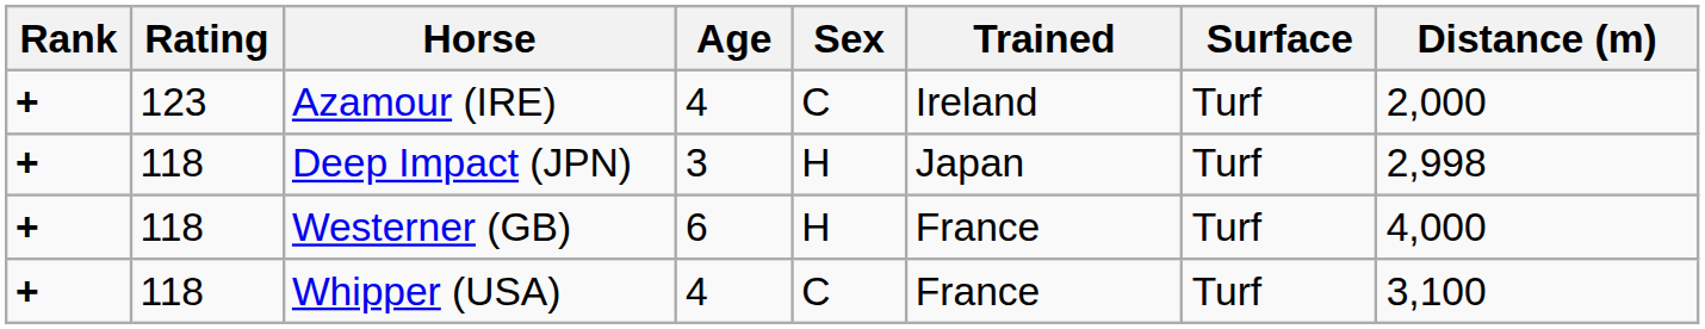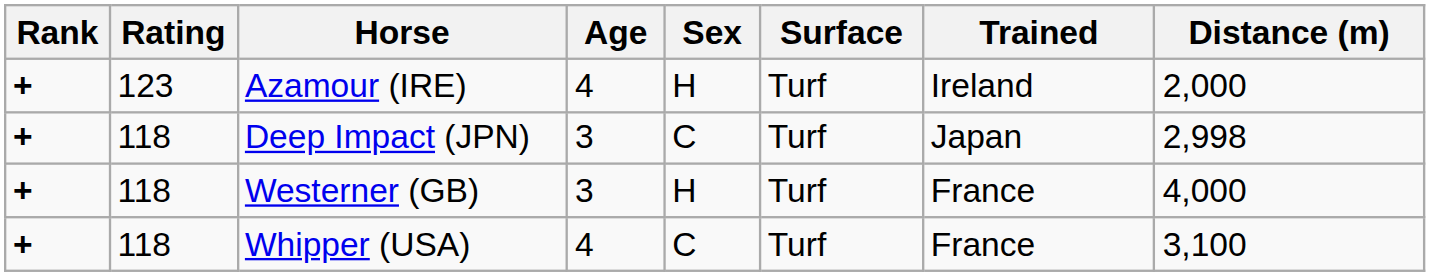 <table class="wikitable sortable" style="font-size:90%">
 <tr>
 <th width="40px">Rank</th>
 <th width="50px">Rating</th>
 <th width="180px">Horse</th>
 <th width="40px">Age</th>
 <th width="40px">Sex</th>
+<th width="70px">Surface</th>
 <th width="120px">Trained</th>
-<th width="70px">Surface</th>
 <th width="140px">Distance (m)</th>
 </tr>
 <tr>
 <td><strong>+</strong></td>
 <td>123</td>
 <td><a href='#'>Azamour</a> (IRE)</td>
 <td>4</td>
-<td>C</td>
+<td>H</td>
+<td>Turf</td>
 <td>Ireland</td>
-<td>Turf</td>
 <td>2,000</td>
 </tr>
 <tr>
 <td><strong>+</strong></td>
 <td>118</td>
 <td><a href='#'>Deep Impact</a> (JPN)</td>
 <td>3</td>
-<td>H</td>
+<td>C</td>
+<td>Turf</td>
 <td>Japan</td>
-<td>Turf</td>
 <td>2,998</td>
 </tr>
 <tr>
 <td><strong>+</strong></td>
 <td>118</td>
 <td><a href='#'>Westerner</a> (GB)</td>
-<td>6</td>
+<td>3</td>
 <td>H</td>
+<td>Turf</td>
 <td>France</td>
-<td>Turf</td>
 <td>4,000</td>
 </tr>
 <tr>
 <td><strong>+</strong></td>
 <td>118</td>
 <td><a href='#'>Whipper</a> (USA)</td>
 <td>4</td>
 <td>C</td>
+<td>Turf</td>
 <td>France</td>
-<td>Turf</td>
 <td>3,100</td>
 </tr>
 </table>
